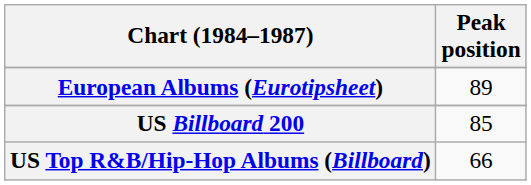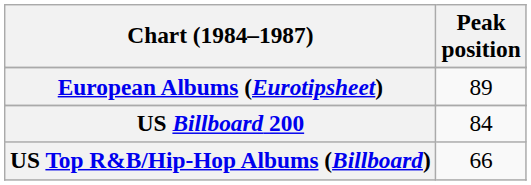 <table class="wikitable sortable plainrowheaders" style="text-align:center">
 <tr>
 <th scope="col">Chart (1984–1987)</th>
 <th scope="col">Peak<br>position</th>
 </tr>
 <tr>
 </tr>
 <tr>
 <th scope="row"><a href='#'>European Albums</a> (<em><a href='#'>Eurotipsheet</a></em>)</th>
 <td>89</td>
 </tr>
 <tr>
 </tr>
 <tr>
 </tr>
 <tr>
 <th scope="row">US <a href='#'><em>Billboard</em> 200</a></th>
-<td>85</td>
+<td>84</td>
 </tr>
 <tr>
 <th scope="row">US <a href='#'>Top R&B/Hip-Hop Albums</a> (<em><a href='#'>Billboard</a></em>)</th>
 <td>66</td>
 </tr>
 </table>
